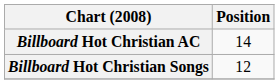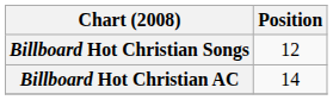 <table class="wikitable plainrowheaders" style="text-align:center;">
 <tr>
 <th scope="col">Chart (2008)</th>
 <th scope="col">Position</th>
 </tr>
 <tr>
+<th scope="row"><em>Billboard</em> Hot Christian Songs</th>
+<td align="center">12</td>
+</tr>
+<tr>
 <th scope="row"><em>Billboard</em> Hot Christian AC</th>
 <td align="center">14</td>
 </tr>
 <tr>
-<th scope="row"><em>Billboard</em> Hot Christian Songs</th>
-<td align="center">12</td>
-</tr>
-<tr>
 </tr>
 </table>
